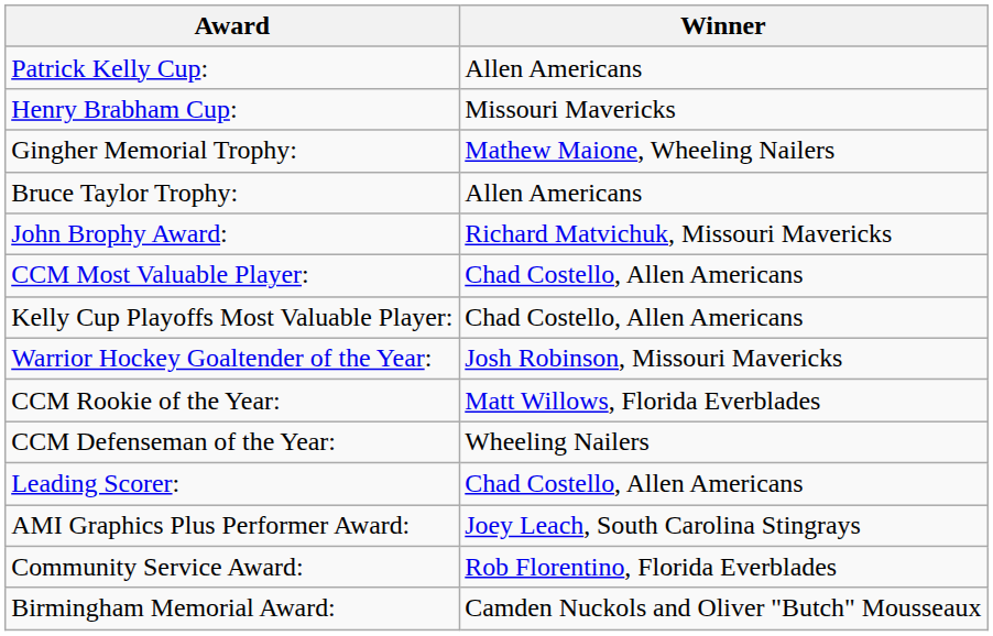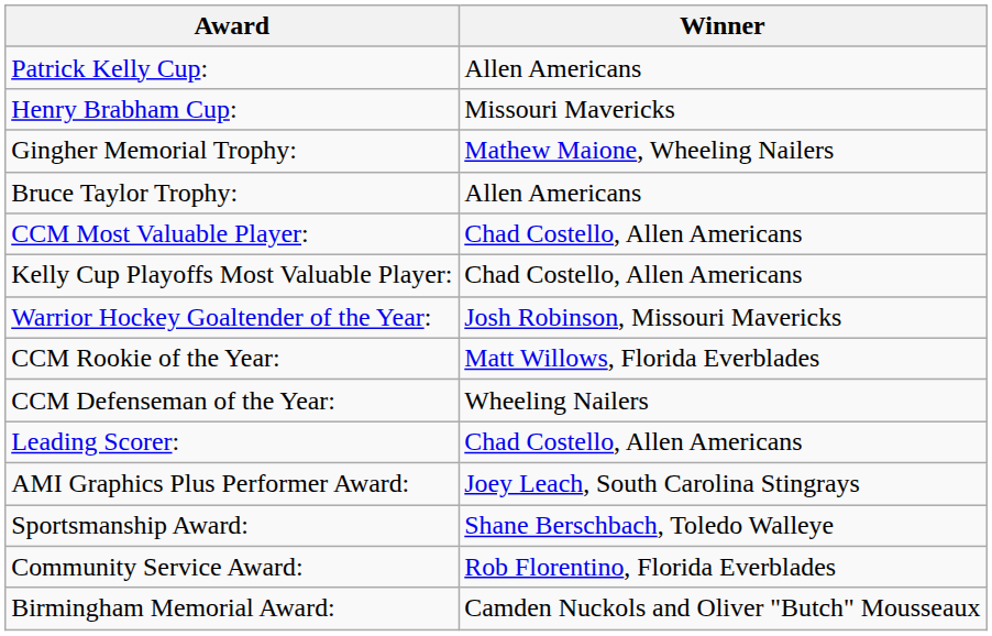 <table class="wikitable">
 <tr>
 <th>Award</th>
 <th>Winner</th>
 </tr>
 <tr>
 <td><a href='#'>Patrick Kelly Cup</a>:</td>
 <td>Allen Americans</td>
 </tr>
 <tr>
 <td><a href='#'>Henry Brabham Cup</a>:</td>
 <td>Missouri Mavericks</td>
 </tr>
 <tr>
 <td>Gingher Memorial Trophy:</td>
 <td><a href='#'>Mathew Maione</a>, Wheeling Nailers</td>
 </tr>
 <tr>
 <td>Bruce Taylor Trophy:</td>
 <td>Allen Americans</td>
-</tr>
-<tr>
-<td><a href='#'>John Brophy Award</a>:</td>
-<td><a href='#'>Richard Matvichuk</a>, Missouri Mavericks</td>
 </tr>
 <tr>
 <td><a href='#'>CCM Most Valuable Player</a>:</td>
 <td><a href='#'>Chad Costello</a>, Allen Americans</td>
 </tr>
 <tr>
 <td>Kelly Cup Playoffs Most Valuable Player:</td>
 <td>Chad Costello, Allen Americans</td>
 </tr>
 <tr>
 <td><a href='#'>Warrior Hockey Goaltender of the Year</a>:</td>
 <td><a href='#'>Josh Robinson</a>, Missouri Mavericks</td>
 </tr>
 <tr>
 <td>CCM Rookie of the Year:</td>
 <td><a href='#'>Matt Willows</a>, Florida Everblades</td>
 </tr>
 <tr>
 <td>CCM Defenseman of the Year:</td>
 <td>Wheeling Nailers</td>
 </tr>
 <tr>
 <td><a href='#'>Leading Scorer</a>:</td>
 <td><a href='#'>Chad Costello</a>, Allen Americans</td>
 </tr>
 <tr>
 <td>AMI Graphics Plus Performer Award:</td>
 <td><a href='#'>Joey Leach</a>, South Carolina Stingrays</td>
 </tr>
 <tr>
+<td>Sportsmanship Award:</td>
+<td><a href='#'>Shane Berschbach</a>, Toledo Walleye</td>
+</tr>
+<tr>
 <td>Community Service Award:</td>
 <td><a href='#'>Rob Florentino</a>, Florida Everblades</td>
 </tr>
 <tr>
 <td>Birmingham Memorial Award:</td>
 <td>Camden Nuckols and Oliver "Butch" Mousseaux</td>
 </tr>
 </table>
